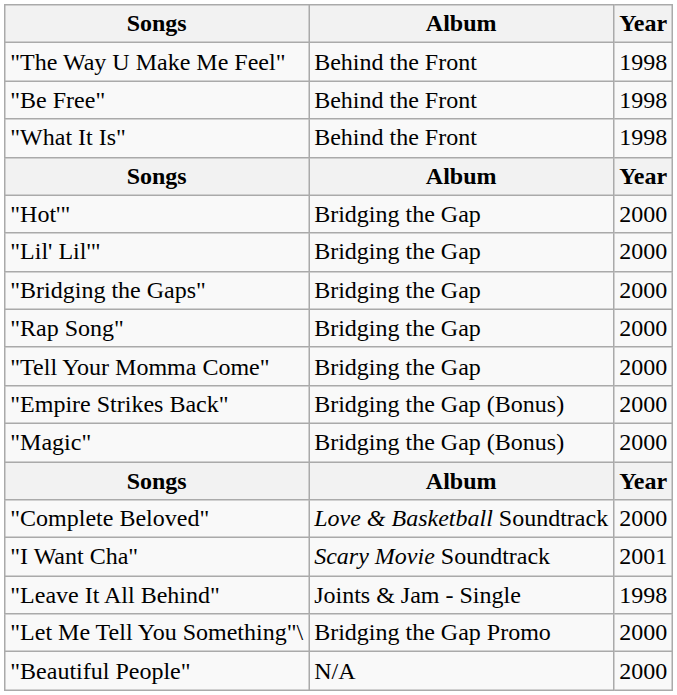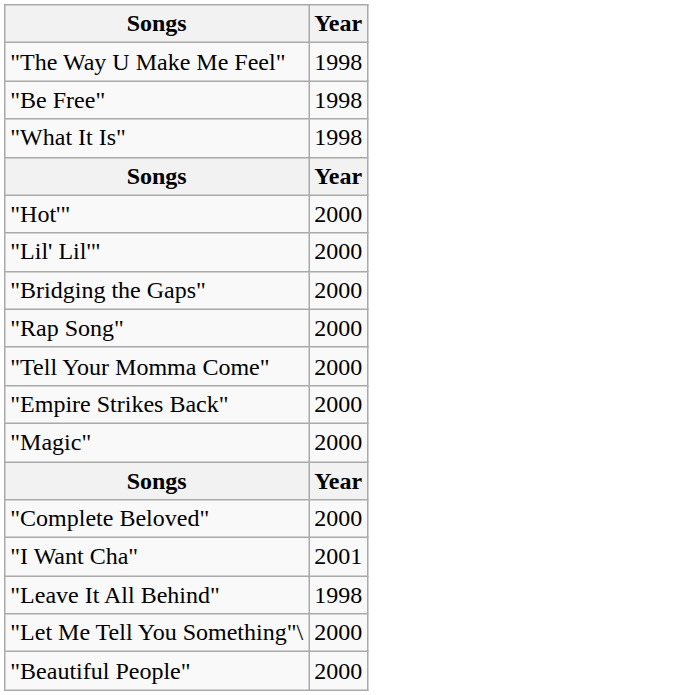 <table class="wikitable">
 <tr>
 <th>Songs</th>
-<th>Album</th>
 <th>Year</th>
 </tr>
 <tr>
 <td>"The Way U Make Me Feel"</td>
-<td>Behind the Front</td>
 <td>1998</td>
 </tr>
 <tr>
 <td>"Be Free"</td>
-<td>Behind the Front</td>
 <td>1998</td>
 </tr>
 <tr>
 <td>"What It Is"</td>
-<td>Behind the Front</td>
 <td>1998</td>
 </tr>
 <tr>
 <th>Songs</th>
-<th>Album</th>
 <th>Year</th>
 </tr>
 <tr>
 <td>"Hot'"</td>
-<td>Bridging the Gap</td>
 <td>2000</td>
 </tr>
 <tr>
 <td>"Lil' Lil'"</td>
-<td>Bridging the Gap</td>
 <td>2000</td>
 </tr>
 <tr>
 <td>"Bridging the Gaps"</td>
-<td>Bridging the Gap</td>
 <td>2000</td>
 </tr>
 <tr>
 <td>"Rap Song"</td>
-<td>Bridging the Gap</td>
 <td>2000</td>
 </tr>
 <tr>
 <td>"Tell Your Momma Come"</td>
-<td>Bridging the Gap</td>
 <td>2000</td>
 </tr>
 <tr>
 <td>"Empire Strikes Back"</td>
-<td>Bridging the Gap (Bonus)</td>
 <td>2000</td>
 </tr>
 <tr>
 <td>"Magic"</td>
-<td>Bridging the Gap (Bonus)</td>
 <td>2000</td>
 </tr>
 <tr>
 <th>Songs</th>
-<th>Album</th>
 <th>Year</th>
 </tr>
 <tr>
 <td>"Complete Beloved"</td>
-<td><em>Love & Basketball</em> Soundtrack</td>
 <td>2000</td>
 </tr>
 <tr>
 <td>"I Want Cha"</td>
-<td><em>Scary Movie</em> Soundtrack</td>
 <td>2001</td>
 </tr>
 <tr>
 <td>"Leave It All Behind"</td>
-<td>Joints & Jam - Single</td>
 <td>1998</td>
 </tr>
 <tr>
 <td>"Let Me Tell You Something"\</td>
-<td>Bridging the Gap Promo</td>
 <td>2000</td>
 </tr>
 <tr>
 <td>"Beautiful People"</td>
-<td>N/A</td>
 <td>2000</td>
 </tr>
 </table>
